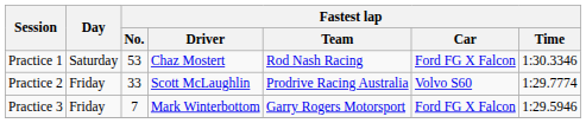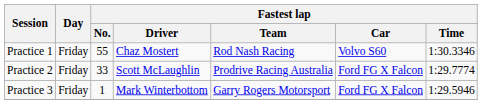 <table class="wikitable" style="font-size: 90%">
 <tr>
 <th rowspan="2">Session</th>
 <th rowspan="2">Day</th>
 <th colspan="5">Fastest lap</th>
 </tr>
 <tr>
 <th>No.</th>
 <th>Driver</th>
 <th>Team</th>
 <th>Car</th>
 <th>Time</th>
 </tr>
 <tr>
 <td>Practice 1</td>
-<td>Saturday</td>
-<td align="center">53</td>
+<td>Friday</td>
+<td align="center">55</td>
 <td> <a href='#'>Chaz Mostert</a></td>
 <td><a href='#'>Rod Nash Racing</a></td>
-<td><a href='#'>Ford FG X Falcon</a></td>
+<td><a href='#'>Volvo S60</a></td>
 <td>1:30.3346</td>
 </tr>
 <tr>
 <td>Practice 2</td>
 <td>Friday</td>
 <td align="center">33</td>
 <td> <a href='#'>Scott McLaughlin</a></td>
 <td><a href='#'>Prodrive Racing Australia</a></td>
-<td><a href='#'>Volvo S60</a></td>
+<td><a href='#'>Ford FG X Falcon</a></td>
 <td>1:29.7774</td>
 </tr>
 <tr>
 <td>Practice 3</td>
 <td>Friday</td>
-<td align="center">7</td>
+<td align="center">1</td>
 <td> <a href='#'>Mark Winterbottom</a></td>
 <td><a href='#'>Garry Rogers Motorsport</a></td>
 <td><a href='#'>Ford FG X Falcon</a></td>
 <td>1:29.5946</td>
 </tr>
 <tr>
 </tr>
 </table>
